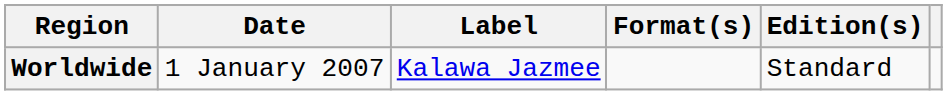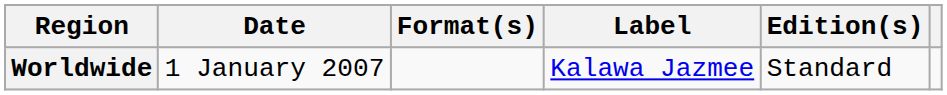 <table class="wikitable plainrowheaders">
 <tr>
 <th scope="col">Region</th>
 <th scope="col">Date</th>
+<th scope="col">Format(s)</th>
 <th scope="col">Label</th>
-<th scope="col">Format(s)</th>
 <th scope="col">Edition(s)</th>
 <th scope="col"></th>
 </tr>
 <tr>
 <th scope="row">Worldwide</th>
 <td>1 January 2007</td>
+<td></td>
 <td><a href='#'>Kalawa Jazmee</a></td>
-<td></td>
 <td>Standard</td>
 <td style="text-align:center;"></td>
 </tr>
 </table>
